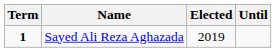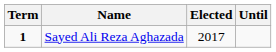 <table class="wikitable" style="text-align:center">
 <tr>
 <th>Term</th>
 <th>Name</th>
 <th>Elected</th>
 <th>Until</th>
 </tr>
 <tr>
 <td><strong>1</strong></td>
 <td> <a href='#'>Sayed Ali Reza Aghazada</a></td>
-<td>2019</td>
+<td>2017</td>
 <td></td>
 </tr>
 </table>
